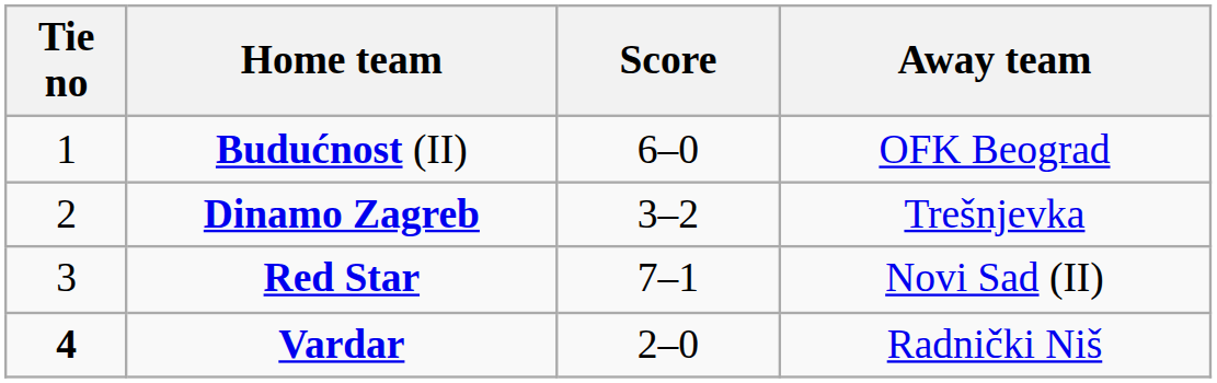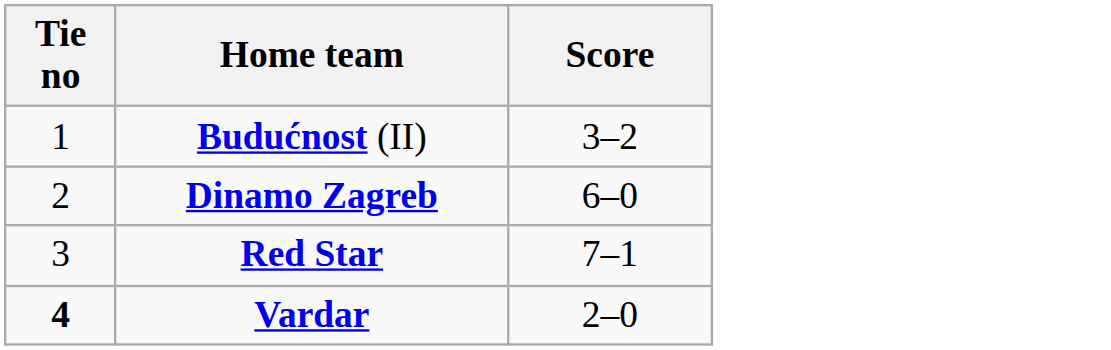 <table class="wikitable" style="text-align: center">
 <tr>
 <th width=40>Tie no</th>
 <th width=160>Home team</th>
 <th width=80>Score</th>
-<th width=160>Away team</th>
 </tr>
 <tr>
 <td>1</td>
 <td><strong><a href='#'>Budućnost</a></strong> (II)</td>
-<td>6–0</td>
-<td><a href='#'>OFK Beograd</a></td>
+<td>3–2</td>
 </tr>
 <tr>
 <td>2</td>
 <td><strong><a href='#'>Dinamo Zagreb</a></strong></td>
-<td>3–2</td>
-<td><a href='#'>Trešnjevka</a></td>
+<td>6–0</td>
 </tr>
 <tr>
 <td>3</td>
 <td><strong><a href='#'>Red Star</a></strong></td>
 <td>7–1</td>
-<td><a href='#'>Novi Sad</a> (II)</td>
 </tr>
 <tr>
 <td><strong>4</strong></td>
 <td><strong><a href='#'>Vardar</a></strong></td>
 <td>2–0</td>
-<td><a href='#'>Radnički Niš</a></td>
 </tr>
 </table>
